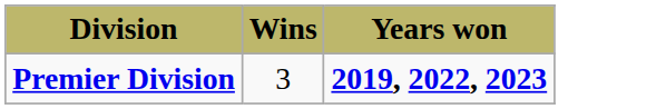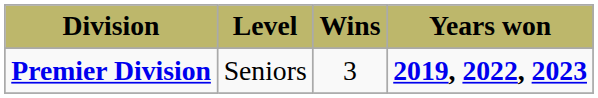 <table class="wikitable">
 <tr style="background:#bdb76b;">
 <th style="background:#bdb76b;" align="center">Division</th>
+<th style="background:#bdb76b;" align="center">Level</th>
 <th style="background:#bdb76b;" align="center">Wins</th>
 <th style="background:#bdb76b;" align="center">Years won</th>
 </tr>
 <tr>
 <td><strong><a href='#'>Premier Division</a></strong></td>
+<td>Seniors</td>
 <td align="center">3</td>
 <td><strong><a href='#'>2019</a>, <a href='#'>2022</a>, <a href='#'>2023</a></strong></td>
 </tr>
 </table>
